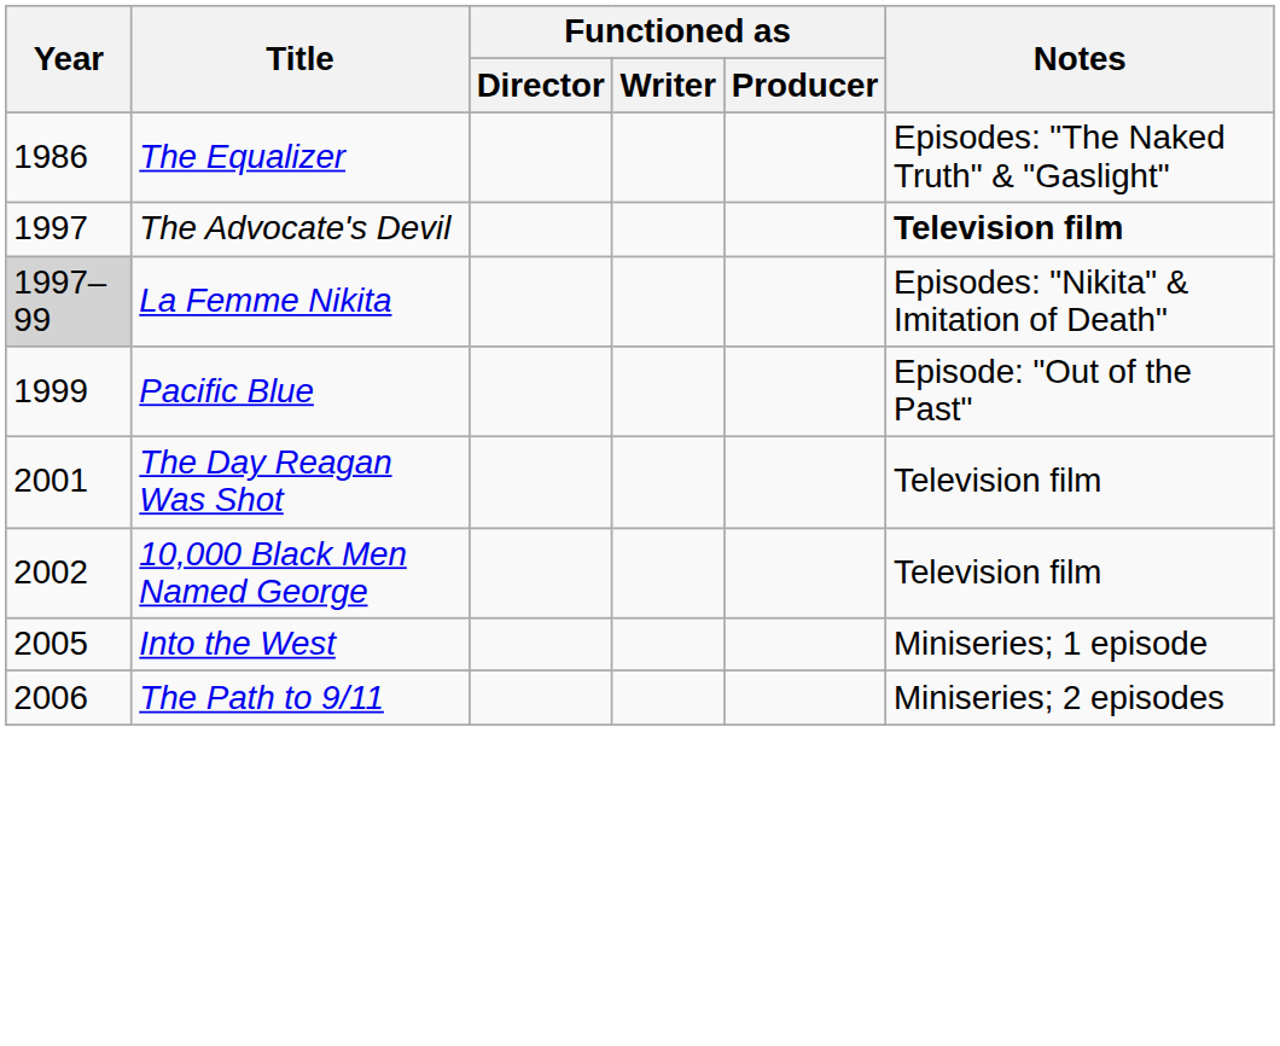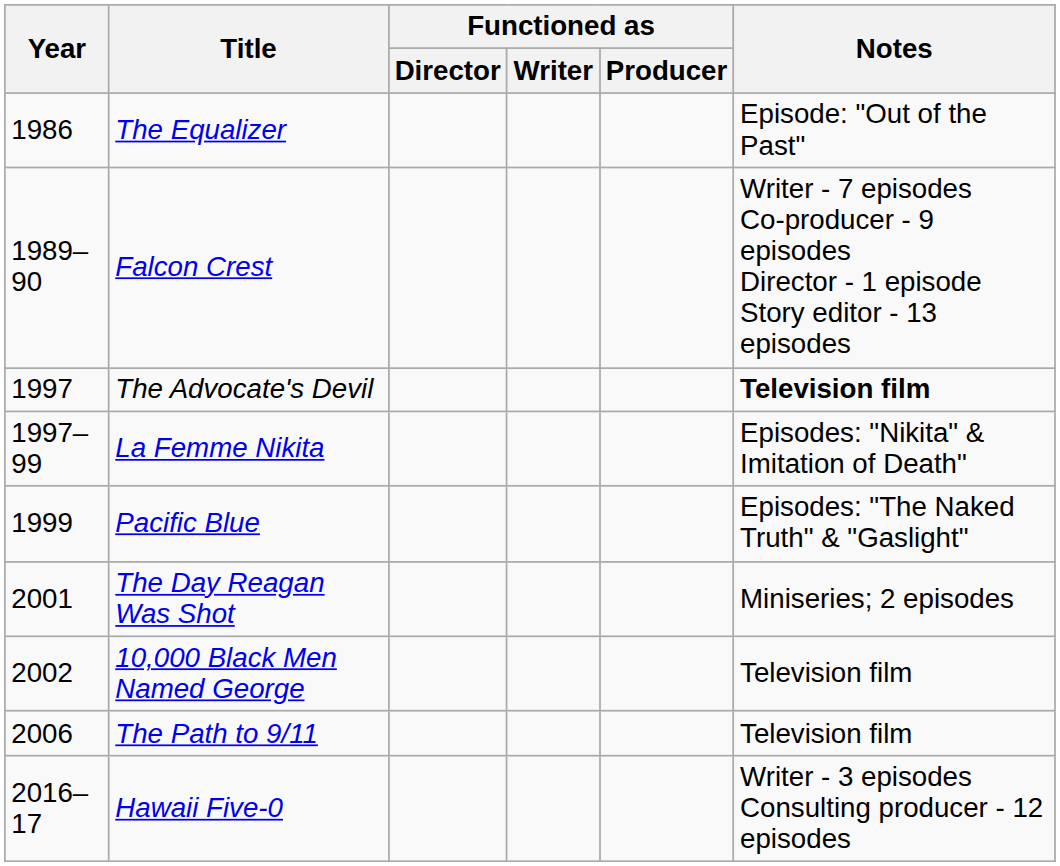 <table class="wikitable">
 <tr>
 <th rowspan="2">Year</th>
 <th rowspan="2">Title</th>
 <th colspan="3">Functioned as</th>
 <th rowspan="2">Notes</th>
 </tr>
 <tr style="background:#b0c4de; text-align:center;">
 <th>Director</th>
 <th>Writer</th>
 <th>Producer</th>
 </tr>
 <tr>
 <td>1986</td>
 <td><em><a href='#'>The Equalizer</a></em></td>
 <td></td>
 <td></td>
 <td></td>
-<td>Episodes: "The Naked Truth" & "Gaslight"</td>
+<td>Episode: "Out of the Past"</td>
+</tr>
+<tr>
+<td>1989–90</td>
+<td><em><a href='#'>Falcon Crest</a></em></td>
+<td></td>
+<td></td>
+<td></td>
+<td>Writer - 7 episodes<br>Co-producer - 9 episodes<br>Director - 1 episode<br>Story editor - 13 episodes</td>
 </tr>
 <tr>
 <td>1997</td>
 <td><em>The Advocate's Devil</em></td>
 <td></td>
 <td></td>
 <td></td>
 <td><strong>Television film</strong></td>
 </tr>
 <tr>
-<td style="background: lightgrey;">1997–99</td>
+<td>1997–99</td>
 <td><a href='#'><em>La Femme Nikita</em></a></td>
 <td></td>
 <td></td>
 <td></td>
 <td>Episodes: "Nikita" & Imitation of Death"</td>
 </tr>
 <tr>
 <td>1999</td>
 <td><a href='#'><em>Pacific Blue</em></a></td>
 <td></td>
 <td></td>
 <td></td>
-<td>Episode: "Out of the Past"</td>
+<td>Episodes: "The Naked Truth" & "Gaslight"</td>
 </tr>
 <tr>
 <td>2001</td>
 <td><em><a href='#'>The Day Reagan Was Shot</a></em></td>
 <td></td>
 <td></td>
 <td></td>
-<td>Television film</td>
+<td>Miniseries; 2 episodes</td>
 </tr>
 <tr>
 <td>2002</td>
 <td><em><a href='#'>10,000 Black Men Named George</a></em></td>
 <td></td>
 <td></td>
 <td></td>
 <td>Television film</td>
 </tr>
 <tr>
-<td>2005</td>
-<td><a href='#'><em>Into the West</em></a></td>
-<td></td>
-<td></td>
-<td></td>
-<td>Miniseries; 1 episode</td>
-</tr>
-<tr>
 <td>2006</td>
 <td><em><a href='#'>The Path to 9/11</a></em></td>
 <td></td>
 <td></td>
 <td></td>
-<td>Miniseries; 2 episodes</td>
+<td>Television film</td>
+</tr>
+<tr>
+<td>2016–17</td>
+<td><a href='#'><em>Hawaii Five-0</em></a></td>
+<td></td>
+<td></td>
+<td></td>
+<td>Writer - 3 episodes<br>Consulting producer - 12 episodes</td>
 </tr>
 </table>
